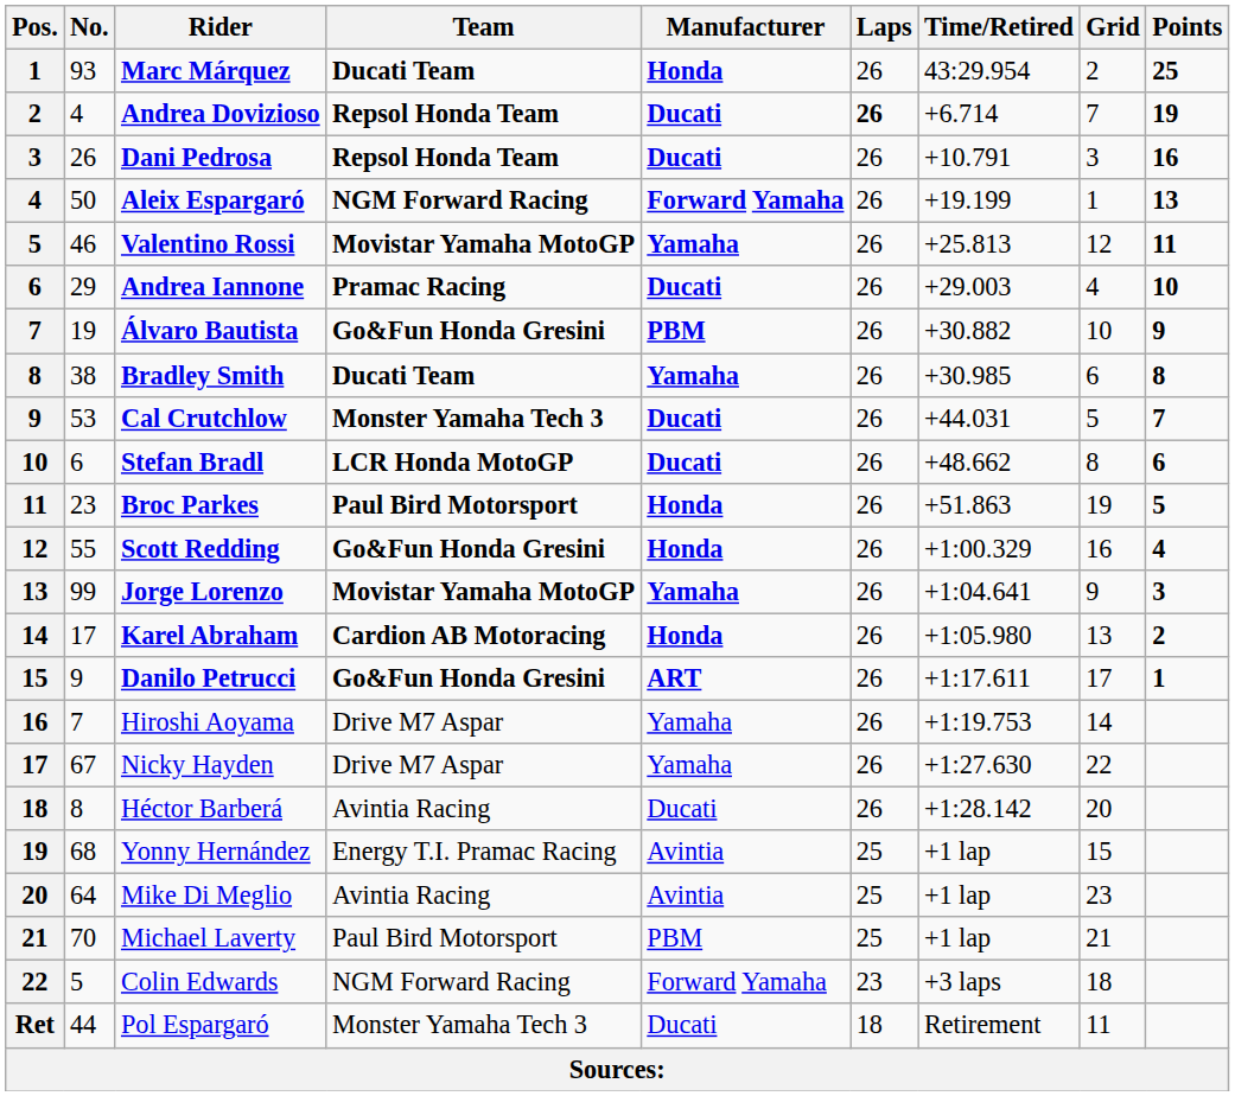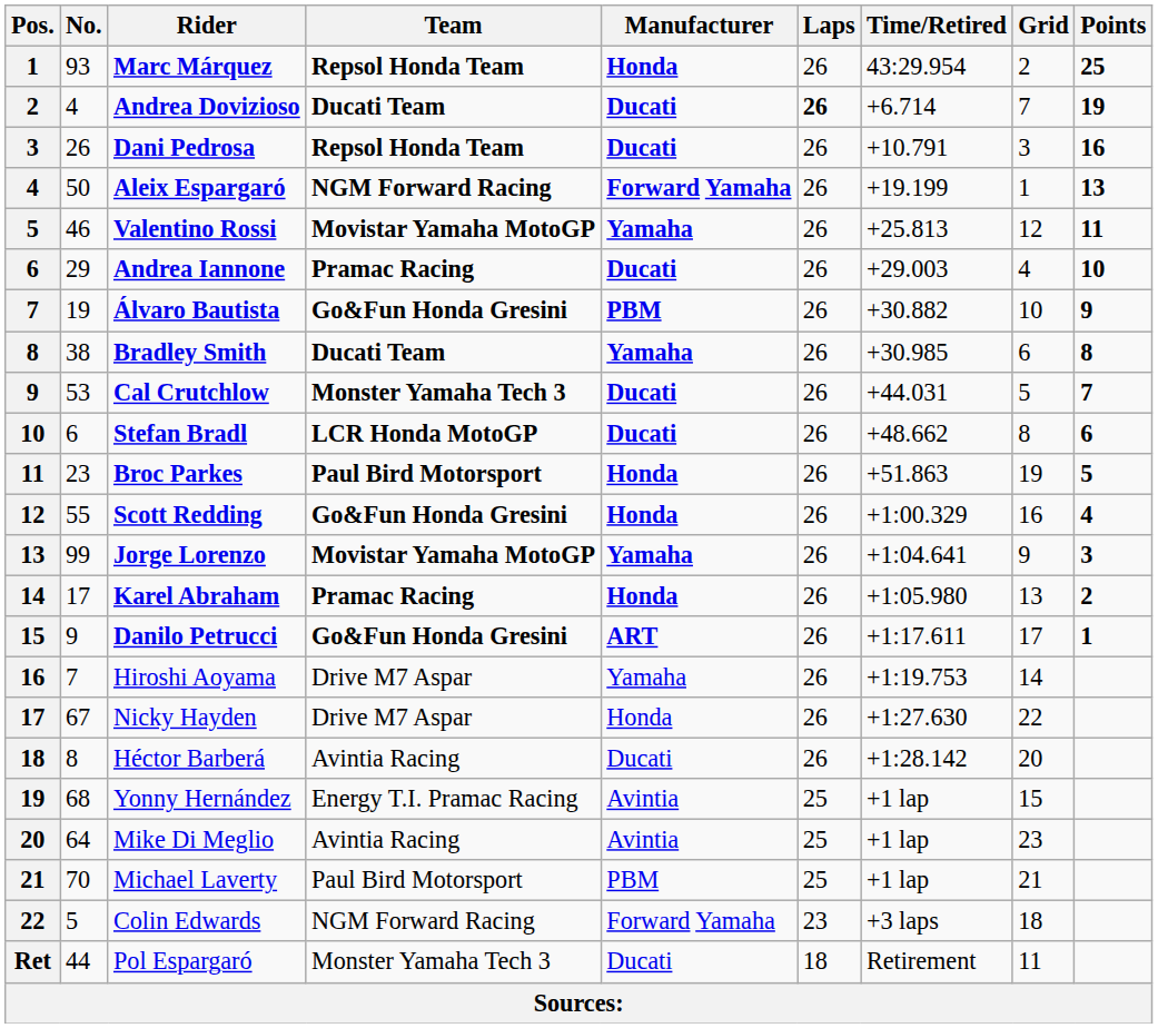 <table class="wikitable" style="font-size: 95%;">
 <tr>
 <th>Pos.</th>
 <th>No.</th>
 <th>Rider</th>
 <th>Team</th>
 <th>Manufacturer</th>
 <th>Laps</th>
 <th>Time/Retired</th>
 <th>Grid</th>
 <th>Points</th>
 </tr>
 <tr>
 <th>1</th>
 <td>93</td>
 <td> <strong><a href='#'>Marc Márquez</a></strong></td>
-<td><strong>Ducati Team</strong></td>
+<td><strong>Repsol Honda Team</strong></td>
 <td><strong><a href='#'>Honda</a></strong></td>
 <td>26</td>
 <td>43:29.954</td>
 <td>2</td>
 <td><strong>25</strong></td>
 </tr>
 <tr>
 <th>2</th>
 <td>4</td>
 <td> <strong><a href='#'>Andrea Dovizioso</a></strong></td>
-<td><strong>Repsol Honda Team</strong></td>
+<td><strong>Ducati Team</strong></td>
 <td><strong><a href='#'>Ducati</a></strong></td>
 <td><strong>26</strong></td>
 <td>+6.714</td>
 <td>7</td>
 <td><strong>19</strong></td>
 </tr>
 <tr>
 <th>3</th>
 <td>26</td>
 <td> <strong><a href='#'>Dani Pedrosa</a></strong></td>
 <td><strong>Repsol Honda Team</strong></td>
 <td><strong><a href='#'>Ducati</a></strong></td>
 <td>26</td>
 <td>+10.791</td>
 <td>3</td>
 <td><strong>16</strong></td>
 </tr>
 <tr>
 <th>4</th>
 <td>50</td>
 <td> <strong><a href='#'>Aleix Espargaró</a></strong></td>
 <td><strong>NGM Forward Racing</strong></td>
 <td><strong><a href='#'>Forward</a> <a href='#'>Yamaha</a></strong></td>
 <td>26</td>
 <td>+19.199</td>
 <td>1</td>
 <td><strong>13</strong></td>
 </tr>
 <tr>
 <th>5</th>
 <td>46</td>
 <td> <strong><a href='#'>Valentino Rossi</a></strong></td>
 <td><strong>Movistar Yamaha MotoGP</strong></td>
 <td><strong><a href='#'>Yamaha</a></strong></td>
 <td>26</td>
 <td>+25.813</td>
 <td>12</td>
 <td><strong>11</strong></td>
 </tr>
 <tr>
 <th>6</th>
 <td>29</td>
 <td> <strong><a href='#'>Andrea Iannone</a></strong></td>
 <td><strong>Pramac Racing</strong></td>
 <td><strong><a href='#'>Ducati</a></strong></td>
 <td>26</td>
 <td>+29.003</td>
 <td>4</td>
 <td><strong>10</strong></td>
 </tr>
 <tr>
 <th>7</th>
 <td>19</td>
 <td> <strong><a href='#'>Álvaro Bautista</a></strong></td>
 <td><strong>Go&Fun Honda Gresini</strong></td>
 <td><strong><a href='#'>PBM</a></strong></td>
 <td>26</td>
 <td>+30.882</td>
 <td>10</td>
 <td><strong>9</strong></td>
 </tr>
 <tr>
 <th>8</th>
 <td>38</td>
 <td> <strong><a href='#'>Bradley Smith</a></strong></td>
 <td><strong>Ducati Team</strong></td>
 <td><strong><a href='#'>Yamaha</a></strong></td>
 <td>26</td>
 <td>+30.985</td>
 <td>6</td>
 <td><strong>8</strong></td>
 </tr>
 <tr>
 <th>9</th>
 <td>53</td>
 <td> <strong><a href='#'>Cal Crutchlow</a></strong></td>
 <td><strong>Monster Yamaha Tech 3</strong></td>
 <td><strong><a href='#'>Ducati</a></strong></td>
 <td>26</td>
 <td>+44.031</td>
 <td>5</td>
 <td><strong>7</strong></td>
 </tr>
 <tr>
 <th>10</th>
 <td>6</td>
 <td> <strong><a href='#'>Stefan Bradl</a></strong></td>
 <td><strong>LCR Honda MotoGP</strong></td>
 <td><strong><a href='#'>Ducati</a></strong></td>
 <td>26</td>
 <td>+48.662</td>
 <td>8</td>
 <td><strong>6</strong></td>
 </tr>
 <tr>
 <th>11</th>
 <td>23</td>
 <td> <strong><a href='#'>Broc Parkes</a></strong></td>
 <td><strong>Paul Bird Motorsport</strong></td>
 <td><strong><a href='#'>Honda</a></strong></td>
 <td>26</td>
 <td>+51.863</td>
 <td>19</td>
 <td><strong>5</strong></td>
 </tr>
 <tr>
 <th>12</th>
 <td>55</td>
 <td> <strong><a href='#'>Scott Redding</a></strong></td>
 <td><strong>Go&Fun Honda Gresini</strong></td>
 <td><strong><a href='#'>Honda</a></strong></td>
 <td>26</td>
 <td>+1:00.329</td>
 <td>16</td>
 <td><strong>4</strong></td>
 </tr>
 <tr>
 <th>13</th>
 <td>99</td>
 <td> <strong><a href='#'>Jorge Lorenzo</a></strong></td>
 <td><strong>Movistar Yamaha MotoGP</strong></td>
 <td><strong><a href='#'>Yamaha</a></strong></td>
 <td>26</td>
 <td>+1:04.641</td>
 <td>9</td>
 <td><strong>3</strong></td>
 </tr>
 <tr>
 <th>14</th>
 <td>17</td>
 <td> <strong><a href='#'>Karel Abraham</a></strong></td>
-<td><strong>Cardion AB Motoracing</strong></td>
+<td><strong>Pramac Racing</strong></td>
 <td><strong><a href='#'>Honda</a></strong></td>
 <td>26</td>
 <td>+1:05.980</td>
 <td>13</td>
 <td><strong>2</strong></td>
 </tr>
 <tr>
 <th>15</th>
 <td>9</td>
 <td> <strong><a href='#'>Danilo Petrucci</a></strong></td>
 <td><strong>Go&Fun Honda Gresini</strong></td>
 <td><strong><a href='#'>ART</a></strong></td>
 <td>26</td>
 <td>+1:17.611</td>
 <td>17</td>
 <td><strong>1</strong></td>
 </tr>
 <tr>
 <th>16</th>
 <td>7</td>
 <td> <a href='#'>Hiroshi Aoyama</a></td>
 <td>Drive M7 Aspar</td>
 <td><a href='#'>Yamaha</a></td>
 <td>26</td>
 <td>+1:19.753</td>
 <td>14</td>
 <td></td>
 </tr>
 <tr>
 <th>17</th>
 <td>67</td>
 <td> <a href='#'>Nicky Hayden</a></td>
 <td>Drive M7 Aspar</td>
-<td><a href='#'>Yamaha</a></td>
+<td><a href='#'>Honda</a></td>
 <td>26</td>
 <td>+1:27.630</td>
 <td>22</td>
 <td></td>
 </tr>
 <tr>
 <th>18</th>
 <td>8</td>
 <td> <a href='#'>Héctor Barberá</a></td>
 <td>Avintia Racing</td>
 <td><a href='#'>Ducati</a></td>
 <td>26</td>
 <td>+1:28.142</td>
 <td>20</td>
 <td></td>
 </tr>
 <tr>
 <th>19</th>
 <td>68</td>
 <td> <a href='#'>Yonny Hernández</a></td>
 <td>Energy T.I. Pramac Racing</td>
 <td><a href='#'>Avintia</a></td>
 <td>25</td>
 <td>+1 lap</td>
 <td>15</td>
 <td></td>
 </tr>
 <tr>
 <th>20</th>
 <td>64</td>
 <td> <a href='#'>Mike Di Meglio</a></td>
 <td>Avintia Racing</td>
 <td><a href='#'>Avintia</a></td>
 <td>25</td>
 <td>+1 lap</td>
 <td>23</td>
 <td></td>
 </tr>
 <tr>
 <th>21</th>
 <td>70</td>
 <td> <a href='#'>Michael Laverty</a></td>
 <td>Paul Bird Motorsport</td>
 <td><a href='#'>PBM</a></td>
 <td>25</td>
 <td>+1 lap</td>
 <td>21</td>
 <td></td>
 </tr>
 <tr>
 <th>22</th>
 <td>5</td>
 <td> <a href='#'>Colin Edwards</a></td>
 <td>NGM Forward Racing</td>
 <td><a href='#'>Forward</a> <a href='#'>Yamaha</a></td>
 <td>23</td>
 <td>+3 laps</td>
 <td>18</td>
 <td></td>
 </tr>
 <tr>
 <th>Ret</th>
 <td>44</td>
 <td> <a href='#'>Pol Espargaró</a></td>
 <td>Monster Yamaha Tech 3</td>
 <td><a href='#'>Ducati</a></td>
 <td>18</td>
 <td>Retirement</td>
 <td>11</td>
 <td></td>
 </tr>
 <tr>
 <th colspan=9>Sources: </th>
 </tr>
 </table>
